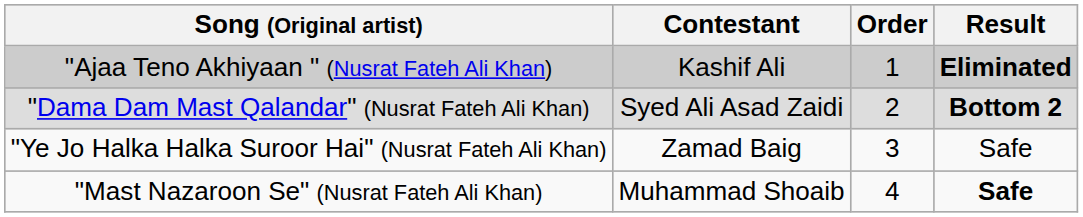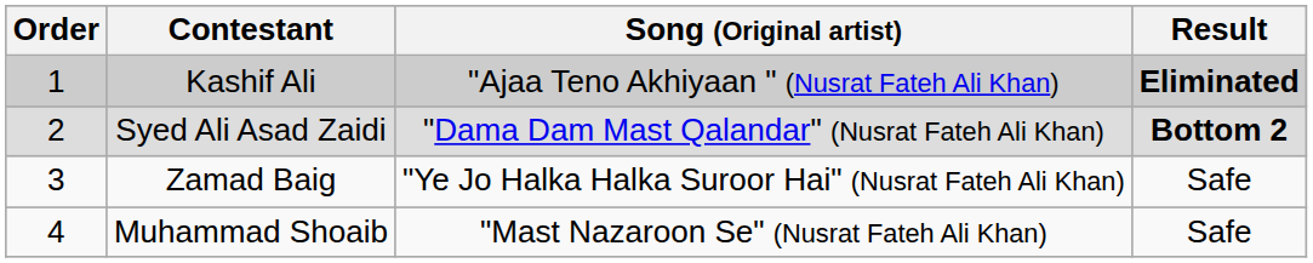 <table class="wikitable plainrowheaders" style="text-align:center;">
 <tr style="background:#f2f2f2;">
+<th scope="col">Order </th>
+<th scope="col">Contestant</th>
 <th scope="col">Song <small>(Original artist)</small></th>
-<th scope="col">Contestant</th>
-<th scope="col">Order </th>
 <th scope="col">Result</th>
 </tr>
 <tr style="background:#ccc;">
+<td>1</td>
+<td scope="row">Kashif Ali</td>
 <td>"Ajaa Teno Akhiyaan " <small> (<a href='#'>Nusrat Fateh Ali Khan</a>)</small></td>
-<td scope="row">Kashif Ali</td>
-<td>1</td>
 <td><strong>Eliminated</strong></td>
 </tr>
 <tr style="background:#ddd;">
+<td>2</td>
+<td scope="row">Syed Ali Asad Zaidi</td>
 <td>"<a href='#'>Dama Dam Mast Qalandar</a>" <small> (Nusrat Fateh Ali Khan)</small></td>
-<td scope="row">Syed Ali Asad Zaidi</td>
-<td>2</td>
 <td><strong>Bottom 2</strong></td>
 </tr>
 <tr>
+<td>3</td>
+<td scope="row">Zamad Baig</td>
 <td>"Ye Jo Halka Halka Suroor Hai" <small>(Nusrat Fateh Ali Khan)</small></td>
-<td scope="row">Zamad Baig</td>
-<td>3</td>
 <td>Safe</td>
 </tr>
 <tr>
+<td>4</td>
+<td scope="row">Muhammad Shoaib</td>
 <td>"Mast Nazaroon Se" <small> (Nusrat Fateh Ali Khan)</small></td>
-<td scope="row">Muhammad Shoaib</td>
-<td>4</td>
-<td><strong>Safe</strong></td>
+<td>Safe</td>
 </tr>
 </table>
